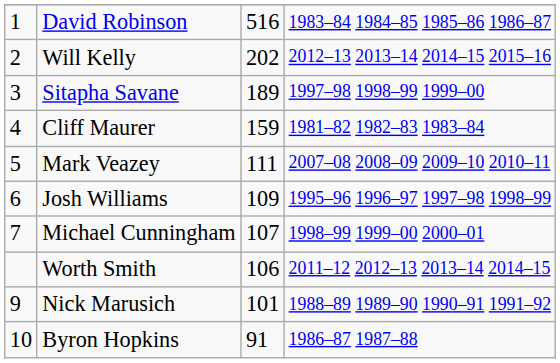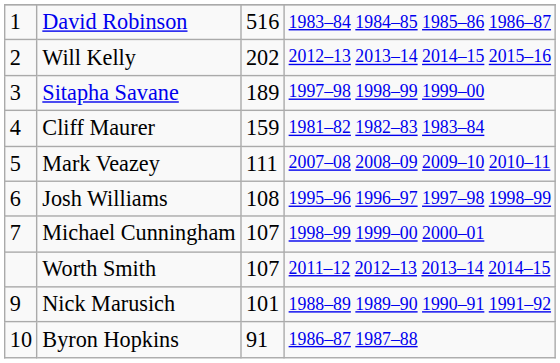 <table class="wikitable">
 <tr>
 </tr>
 <tr>
 <td>1</td>
 <td><a href='#'>David Robinson</a></td>
 <td>516</td>
 <td style="font-size:80%;"><a href='#'>1983–84</a> <a href='#'>1984–85</a> <a href='#'>1985–86</a> <a href='#'>1986–87</a></td>
 </tr>
 <tr>
 <td>2</td>
 <td>Will Kelly</td>
 <td>202</td>
 <td style="font-size:80%;"><a href='#'>2012–13</a> <a href='#'>2013–14</a> <a href='#'>2014–15</a> <a href='#'>2015–16</a></td>
 </tr>
 <tr>
 <td>3</td>
 <td><a href='#'>Sitapha Savane</a></td>
 <td>189</td>
 <td style="font-size:80%;"><a href='#'>1997–98</a> <a href='#'>1998–99</a> <a href='#'>1999–00</a></td>
 </tr>
 <tr>
 <td>4</td>
 <td>Cliff Maurer</td>
 <td>159</td>
 <td style="font-size:80%;"><a href='#'>1981–82</a> <a href='#'>1982–83</a> <a href='#'>1983–84</a></td>
 </tr>
 <tr>
 <td>5</td>
 <td>Mark Veazey</td>
 <td>111</td>
 <td style="font-size:80%;"><a href='#'>2007–08</a> <a href='#'>2008–09</a> <a href='#'>2009–10</a> <a href='#'>2010–11</a></td>
 </tr>
 <tr>
 <td>6</td>
 <td>Josh Williams</td>
-<td>109</td>
+<td>108</td>
 <td style="font-size:80%;"><a href='#'>1995–96</a> <a href='#'>1996–97</a> <a href='#'>1997–98</a> <a href='#'>1998–99</a></td>
 </tr>
 <tr>
 <td>7</td>
 <td>Michael Cunningham</td>
 <td>107</td>
 <td style="font-size:80%;"><a href='#'>1998–99</a> <a href='#'>1999–00</a> <a href='#'>2000–01</a></td>
 </tr>
 <tr>
 <td></td>
 <td>Worth Smith</td>
-<td>106</td>
+<td>107</td>
 <td style="font-size:80%;"><a href='#'>2011–12</a> <a href='#'>2012–13</a> <a href='#'>2013–14</a> <a href='#'>2014–15</a></td>
 </tr>
 <tr>
 <td>9</td>
 <td>Nick Marusich</td>
 <td>101</td>
 <td style="font-size:80%;"><a href='#'>1988–89</a> <a href='#'>1989–90</a> <a href='#'>1990–91</a> <a href='#'>1991–92</a></td>
 </tr>
 <tr>
 <td>10</td>
 <td>Byron Hopkins</td>
 <td>91</td>
 <td style="font-size:80%;"><a href='#'>1986–87</a> <a href='#'>1987–88</a></td>
 </tr>
 </table>
